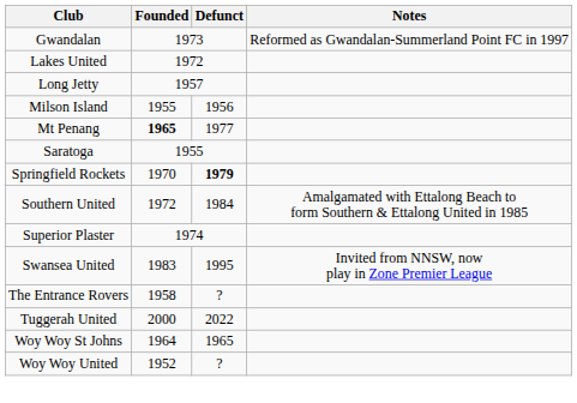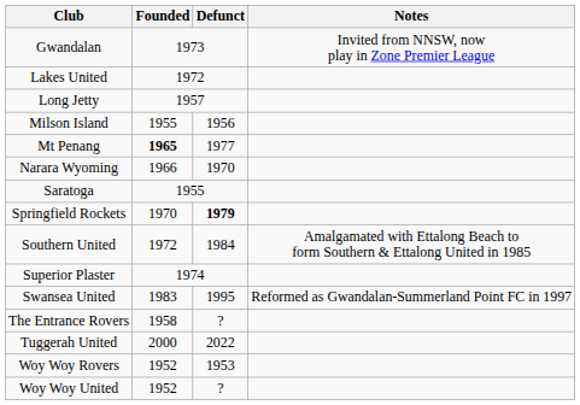 <table class="wikitable sortable" style=text-align:center;>
 <tr>
 <th>Club</th>
 <th>Founded</th>
 <th>Defunct</th>
 <th>Notes</th>
 </tr>
 <tr>
 <td>Gwandalan</td>
 <td colspan="2">1973</td>
-<td>Reformed as Gwandalan-Summerland Point FC in 1997</td>
+<td>Invited from NNSW, now <br> play in <a href='#'>Zone Premier League</a></td>
 </tr>
 <tr>
 <td>Lakes United</td>
 <td colspan="2">1972</td>
 <td></td>
 </tr>
 <tr>
 <td>Long Jetty</td>
 <td colspan="2">1957</td>
 <td></td>
 </tr>
 <tr>
 <td>Milson Island</td>
 <td>1955</td>
 <td>1956</td>
 <td></td>
 </tr>
 <tr>
 <td>Mt Penang</td>
 <td><strong>1965</strong></td>
 <td>1977</td>
+<td></td>
+</tr>
+<tr>
+<td>Narara Wyoming</td>
+<td>1966</td>
+<td>1970</td>
 <td></td>
 </tr>
 <tr>
 <td>Saratoga</td>
 <td colspan="2">1955</td>
 <td></td>
 </tr>
 <tr>
 <td>Springfield Rockets</td>
 <td>1970</td>
 <td><strong>1979</strong></td>
 <td></td>
 </tr>
 <tr>
 <td>Southern United</td>
 <td>1972</td>
 <td>1984</td>
 <td>Amalgamated with Ettalong Beach to <br> form Southern & Ettalong United in 1985</td>
 </tr>
 <tr>
 <td>Superior Plaster</td>
 <td colspan="2">1974</td>
 <td></td>
 </tr>
 <tr>
 <td>Swansea United</td>
 <td>1983</td>
 <td>1995</td>
-<td>Invited from NNSW, now <br> play in <a href='#'>Zone Premier League</a></td>
+<td>Reformed as Gwandalan-Summerland Point FC in 1997</td>
 </tr>
 <tr>
 <td>The Entrance Rovers</td>
 <td>1958</td>
 <td>?</td>
 <td></td>
 </tr>
 <tr>
 <td>Tuggerah United</td>
 <td>2000</td>
 <td>2022</td>
 <td></td>
 </tr>
 <tr>
-<td>Woy Woy St Johns</td>
-<td>1964</td>
-<td>1965</td>
+<td>Woy Woy Rovers</td>
+<td>1952</td>
+<td>1953</td>
 <td></td>
 </tr>
 <tr>
 <td>Woy Woy United</td>
 <td>1952</td>
 <td>?</td>
 <td></td>
 </tr>
 </table>
